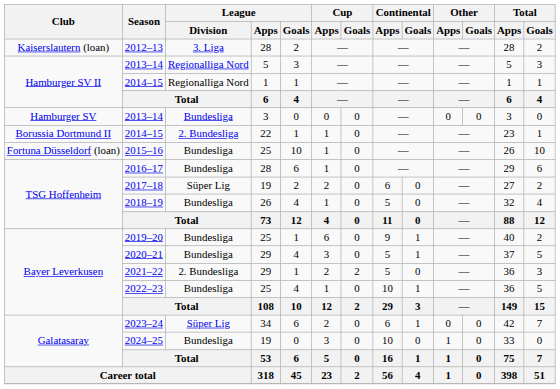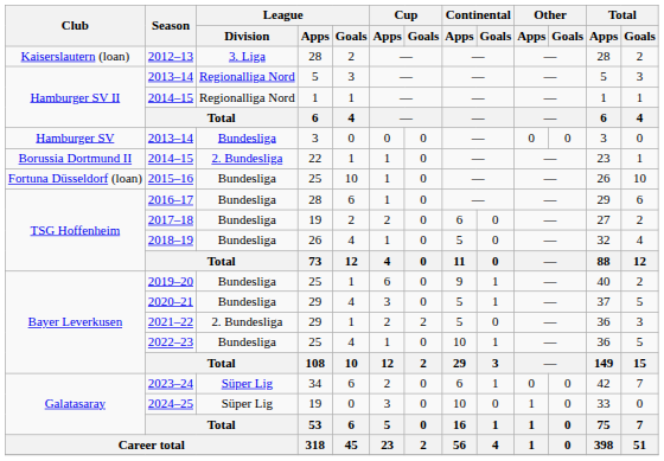 <table class="wikitable" style="text-align:center">
 <tr>
 <th rowspan="2">Club</th>
 <th rowspan="2">Season</th>
 <th colspan="3">League</th>
 <th colspan="2">Cup</th>
 <th colspan="2">Continental</th>
 <th colspan="2">Other</th>
 <th colspan="2">Total</th>
 </tr>
 <tr>
 <th>Division</th>
 <th>Apps</th>
 <th>Goals</th>
 <th>Apps</th>
 <th>Goals</th>
 <th>Apps</th>
 <th>Goals</th>
 <th>Apps</th>
 <th>Goals</th>
 <th>Apps</th>
 <th>Goals</th>
 </tr>
 <tr>
 <td><a href='#'>Kaiserslautern</a> (loan)</td>
 <td><a href='#'>2012–13</a></td>
 <td><a href='#'>3. Liga</a></td>
 <td>28</td>
 <td>2</td>
 <td colspan="2">—</td>
 <td colspan="2">—</td>
 <td colspan="2">—</td>
 <td>28</td>
 <td>2</td>
 </tr>
 <tr>
 <td rowspan="3"><a href='#'>Hamburger SV II</a></td>
 <td><a href='#'>2013–14</a></td>
 <td><a href='#'>Regionalliga Nord</a></td>
 <td>5</td>
 <td>3</td>
 <td colspan="2">—</td>
 <td colspan="2">—</td>
 <td colspan="2">—</td>
 <td>5</td>
 <td>3</td>
 </tr>
 <tr>
 <td><a href='#'>2014–15</a></td>
 <td>Regionalliga Nord</td>
 <td>1</td>
 <td>1</td>
 <td colspan="2">—</td>
 <td colspan="2">—</td>
 <td colspan="2">—</td>
 <td>1</td>
 <td>1</td>
 </tr>
 <tr>
 <th colspan="2">Total</th>
 <th>6</th>
 <th>4</th>
 <th colspan="2">—</th>
 <th colspan="2">—</th>
 <th colspan="2">—</th>
 <th>6</th>
 <th>4</th>
 </tr>
 <tr>
 <td><a href='#'>Hamburger SV </a></td>
 <td><a href='#'>2013–14</a></td>
 <td><a href='#'>Bundesliga</a></td>
 <td>3</td>
 <td>0</td>
 <td>0</td>
 <td>0</td>
 <td colspan="2">—</td>
 <td>0</td>
 <td>0</td>
 <td>3</td>
 <td>0</td>
 </tr>
 <tr>
 <td><a href='#'>Borussia Dortmund II</a></td>
 <td><a href='#'>2014–15</a></td>
 <td><a href='#'>2. Bundesliga</a></td>
 <td>22</td>
 <td>1</td>
 <td>1</td>
 <td>0</td>
 <td colspan="2">—</td>
 <td colspan="2">—</td>
 <td>23</td>
 <td>1</td>
 </tr>
 <tr>
 <td><a href='#'>Fortuna Düsseldorf</a> (loan)</td>
 <td><a href='#'>2015–16</a></td>
 <td>Bundesliga</td>
 <td>25</td>
 <td>10</td>
 <td>1</td>
 <td>0</td>
 <td colspan="2">—</td>
 <td colspan="2">—</td>
 <td>26</td>
 <td>10</td>
 </tr>
 <tr>
 <td rowspan="4"><a href='#'>TSG Hoffenheim</a></td>
 <td><a href='#'>2016–17</a></td>
 <td>Bundesliga</td>
 <td>28</td>
 <td>6</td>
 <td>1</td>
 <td>0</td>
 <td colspan="2">—</td>
 <td colspan="2">—</td>
 <td>29</td>
 <td>6</td>
 </tr>
 <tr>
 <td><a href='#'>2017–18</a></td>
-<td>Süper Lig</td>
+<td>Bundesliga</td>
 <td>19</td>
 <td>2</td>
 <td>2</td>
 <td>0</td>
 <td>6</td>
 <td>0</td>
 <td colspan="2">—</td>
 <td>27</td>
 <td>2</td>
 </tr>
 <tr>
 <td><a href='#'>2018–19</a></td>
 <td>Bundesliga</td>
 <td>26</td>
 <td>4</td>
 <td>1</td>
 <td>0</td>
 <td>5</td>
 <td>0</td>
 <td colspan="2">—</td>
 <td>32</td>
 <td>4</td>
 </tr>
 <tr>
 <th colspan="2">Total</th>
 <th>73</th>
 <th>12</th>
 <th>4</th>
 <th>0</th>
 <th>11</th>
 <th>0</th>
 <th colspan="2">—</th>
 <th>88</th>
 <th>12</th>
 </tr>
 <tr>
 <td rowspan="5"><a href='#'>Bayer Leverkusen</a></td>
 <td><a href='#'>2019–20</a></td>
 <td>Bundesliga</td>
 <td>25</td>
 <td>1</td>
 <td>6</td>
 <td>0</td>
 <td>9</td>
 <td>1</td>
 <td colspan="2">—</td>
 <td>40</td>
 <td>2</td>
 </tr>
 <tr>
 <td><a href='#'>2020–21</a></td>
 <td>Bundesliga</td>
 <td>29</td>
 <td>4</td>
 <td>3</td>
 <td>0</td>
 <td>5</td>
 <td>1</td>
 <td colspan="2">—</td>
 <td>37</td>
 <td>5</td>
 </tr>
 <tr>
 <td><a href='#'>2021–22</a></td>
 <td>2. Bundesliga</td>
 <td>29</td>
 <td>1</td>
 <td>2</td>
 <td>2</td>
 <td>5</td>
 <td>0</td>
 <td colspan="2">—</td>
 <td>36</td>
 <td>3</td>
 </tr>
 <tr>
 <td><a href='#'>2022–23</a></td>
 <td>Bundesliga</td>
 <td>25</td>
 <td>4</td>
 <td>1</td>
 <td>0</td>
 <td>10</td>
 <td>1</td>
 <td colspan="2">—</td>
 <td>36</td>
 <td>5</td>
 </tr>
 <tr>
 <th colspan="2">Total</th>
 <th>108</th>
 <th>10</th>
 <th>12</th>
 <th>2</th>
 <th>29</th>
 <th>3</th>
 <th colspan="2">—</th>
 <th>149</th>
 <th>15</th>
 </tr>
 <tr>
 <td rowspan="3"><a href='#'>Galatasaray</a></td>
 <td><a href='#'>2023–24</a></td>
 <td><a href='#'>Süper Lig</a></td>
 <td>34</td>
 <td>6</td>
 <td>2</td>
 <td>0</td>
 <td>6</td>
 <td>1</td>
 <td>0</td>
 <td>0</td>
 <td>42</td>
 <td>7</td>
 </tr>
 <tr>
 <td><a href='#'>2024–25</a></td>
-<td>Bundesliga</td>
+<td>Süper Lig</td>
 <td>19</td>
 <td>0</td>
 <td>3</td>
 <td>0</td>
 <td>10</td>
 <td>0</td>
 <td>1</td>
 <td>0</td>
 <td>33</td>
 <td>0</td>
 </tr>
 <tr>
 <th colspan="2">Total</th>
 <th>53</th>
 <th>6</th>
 <th>5</th>
 <th>0</th>
 <th>16</th>
 <th>1</th>
 <th>1</th>
 <th>0</th>
 <th>75</th>
 <th>7</th>
 </tr>
 <tr>
 <th colspan="3">Career total</th>
 <th>318</th>
 <th>45</th>
 <th>23</th>
 <th>2</th>
 <th>56</th>
 <th>4</th>
 <th>1</th>
 <th>0</th>
 <th>398</th>
 <th>51</th>
 </tr>
 <tr>
 </tr>
 </table>
